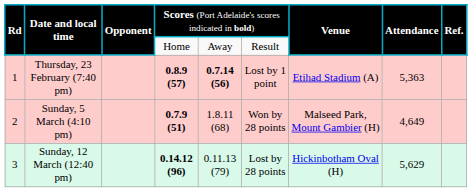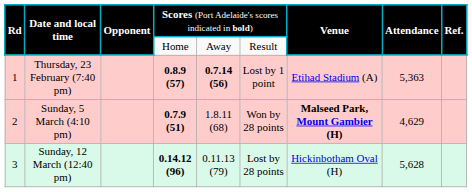 <table class="wikitable" style="font-size:90%; text-align:center;">
 <tr>
 <td style="background:black; color:white; border: solid #06AAC5 2px" rowspan=2><strong>Rd</strong></td>
 <td style="background:black; color:white; border: solid #06AAC5 2px" rowspan=2><strong>Date and local time</strong></td>
 <td style="background:black; color:white; border: solid #06AAC5 2px" rowspan=2><strong>Opponent</strong></td>
 <td style="background:black; color:white; border: solid #06AAC5 2px" colspan=3><strong>Scores</strong> <small>(Port Adelaide's scores indicated in <strong>bold</strong>)</small></td>
 <td style="background:black; color:white; border: solid #06AAC5 2px" rowspan=2><strong>Venue</strong></td>
 <td style="background:black; color:white; border: solid #06AAC5 2px" rowspan=2><strong>Attendance</strong></td>
 <td style="background:black; color:white; border: solid #06AAC5 2px" rowspan=2><strong>Ref.</strong></td>
 </tr>
 <tr>
 <td>Home</td>
 <td>Away</td>
 <td>Result</td>
 </tr>
 <tr style="background:#fcc">
 <td>1</td>
 <td>Thursday, 23 February (7:40 pm)</td>
 <td></td>
 <td><strong>0.8.9 (57)</strong></td>
 <td><strong>0.7.14 (56)</strong></td>
 <td>Lost by 1 point</td>
 <td><a href='#'>Etihad Stadium</a> (A)</td>
 <td>5,363</td>
 <td></td>
 </tr>
 <tr style="background:#fcc">
 <td>2</td>
 <td>Sunday, 5 March (4:10 pm)</td>
 <td></td>
 <td><strong>0.7.9 (51)</strong></td>
 <td>1.8.11 (68)</td>
 <td>Won by 28 points</td>
-<td>Malseed Park, <a href='#'>Mount Gambier</a> (H)</td>
-<td>4,649</td>
+<td><strong>Malseed Park, <a href='#'>Mount Gambier</a> (H)</strong></td>
+<td>4,629</td>
 <td></td>
 </tr>
 <tr style="background:#d9f9e9">
 <td>3</td>
 <td>Sunday, 12 March (12:40 pm)</td>
 <td></td>
 <td><strong>0.14.12 (96)</strong></td>
 <td>0.11.13 (79)</td>
 <td>Lost by 28 points</td>
 <td><a href='#'>Hickinbotham Oval</a> (H)</td>
-<td>5,629</td>
+<td>5,628</td>
 <td></td>
 </tr>
 </table>
